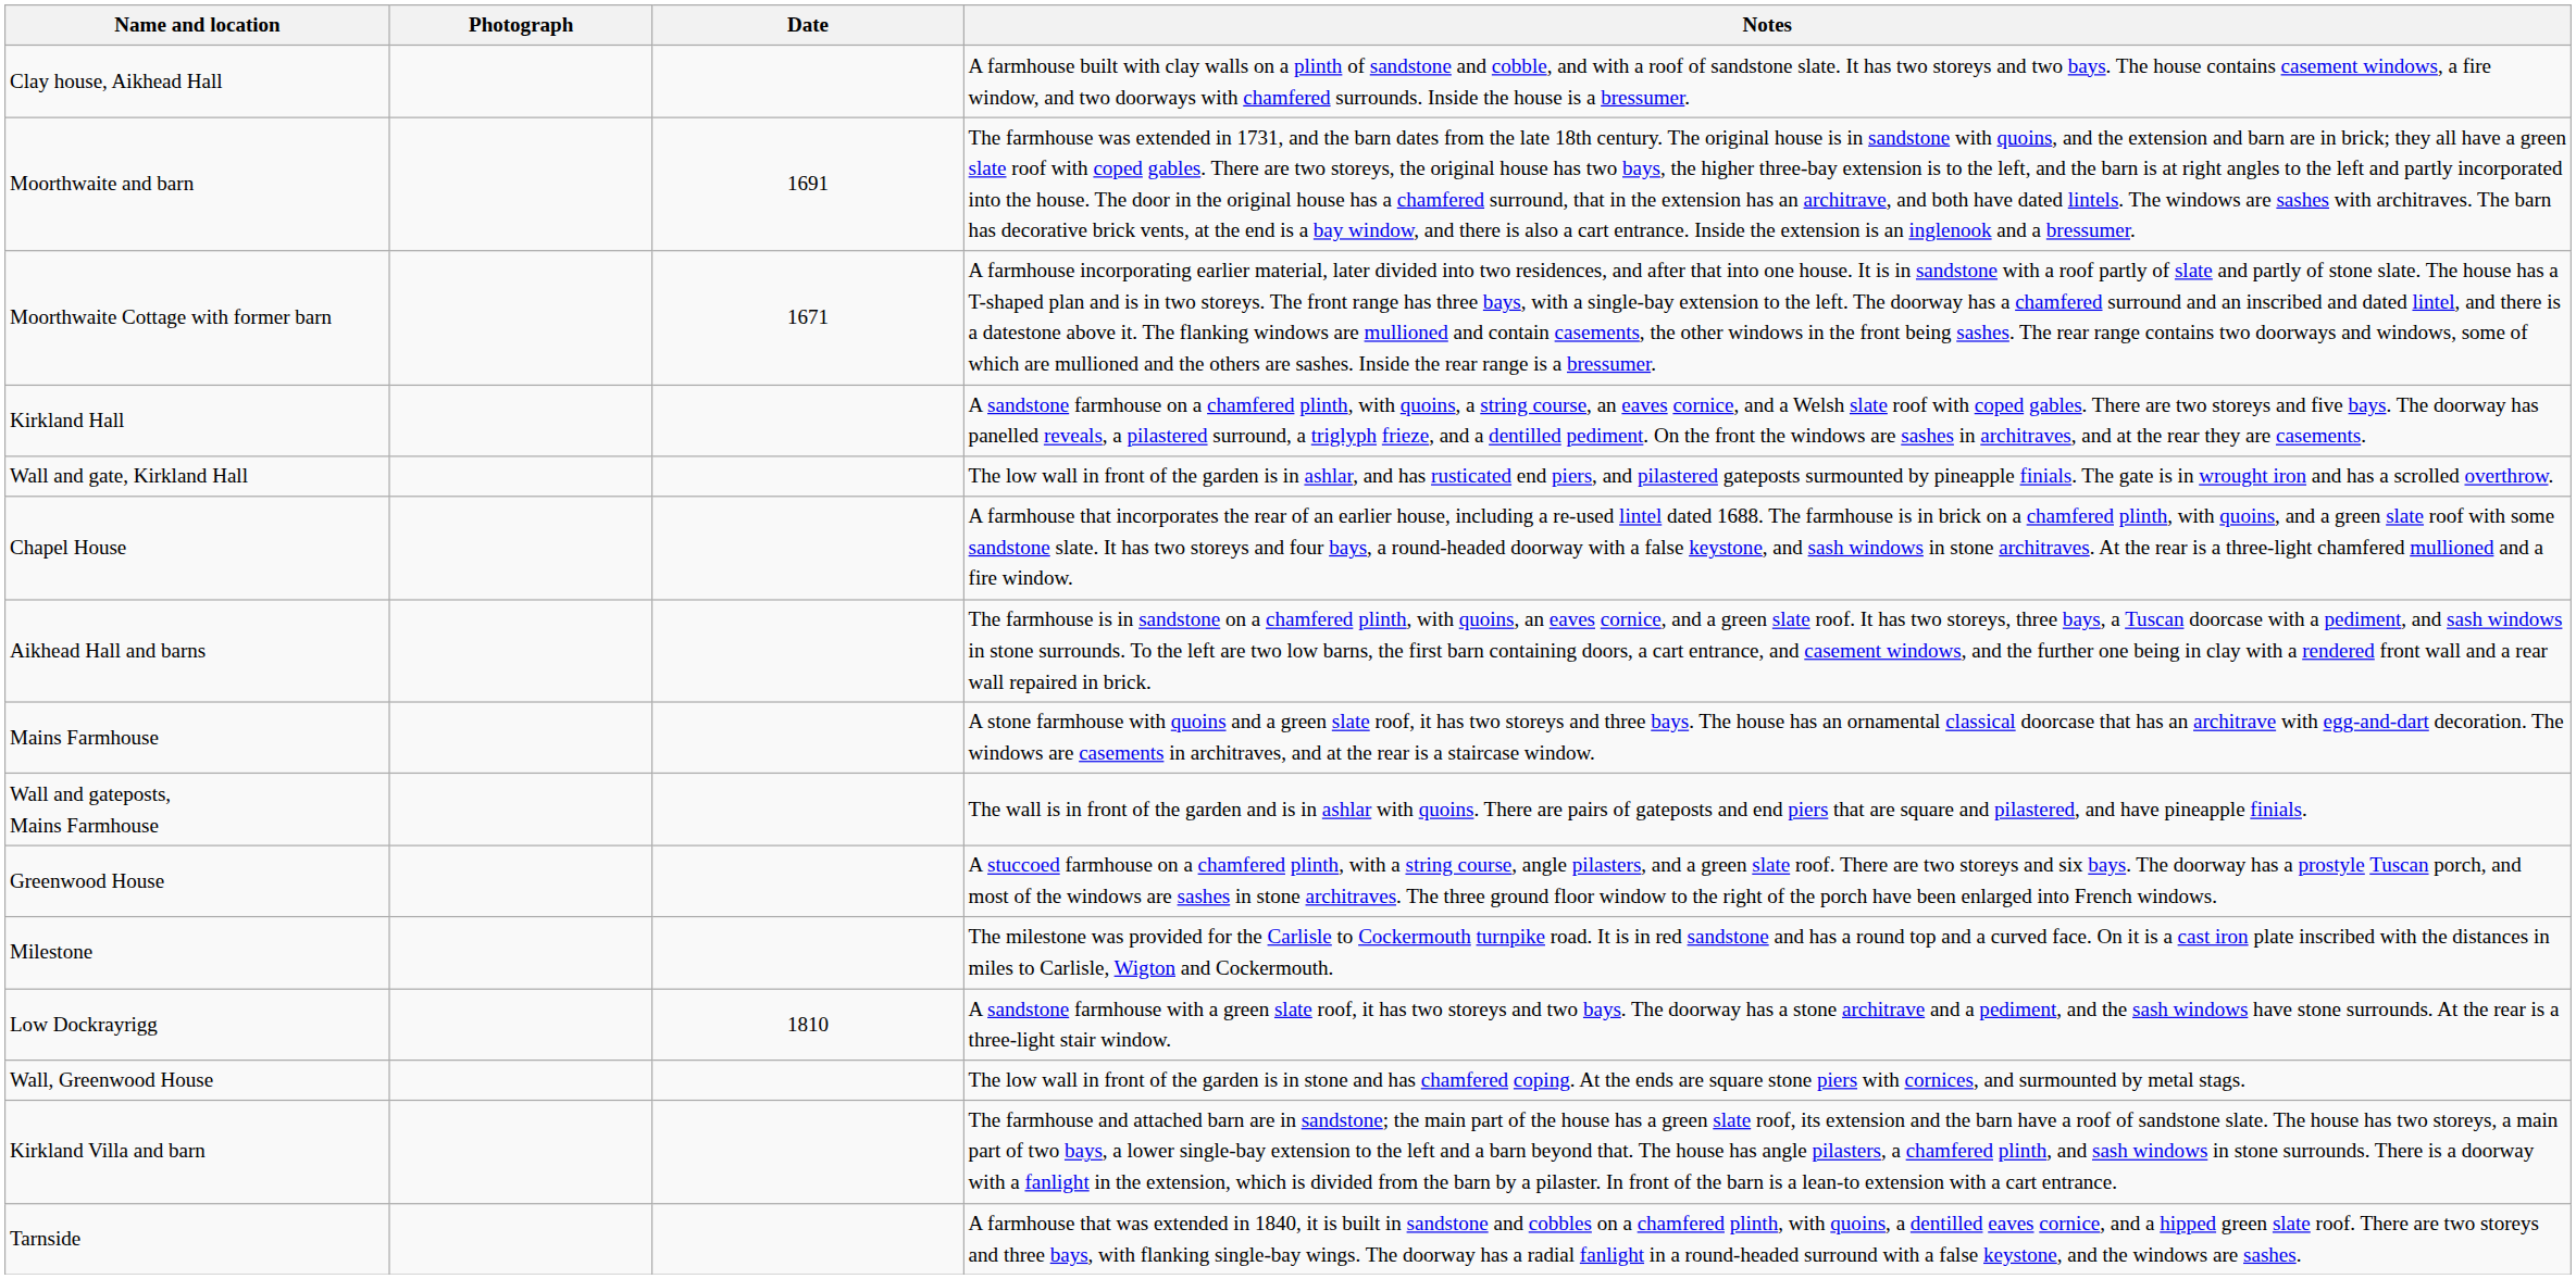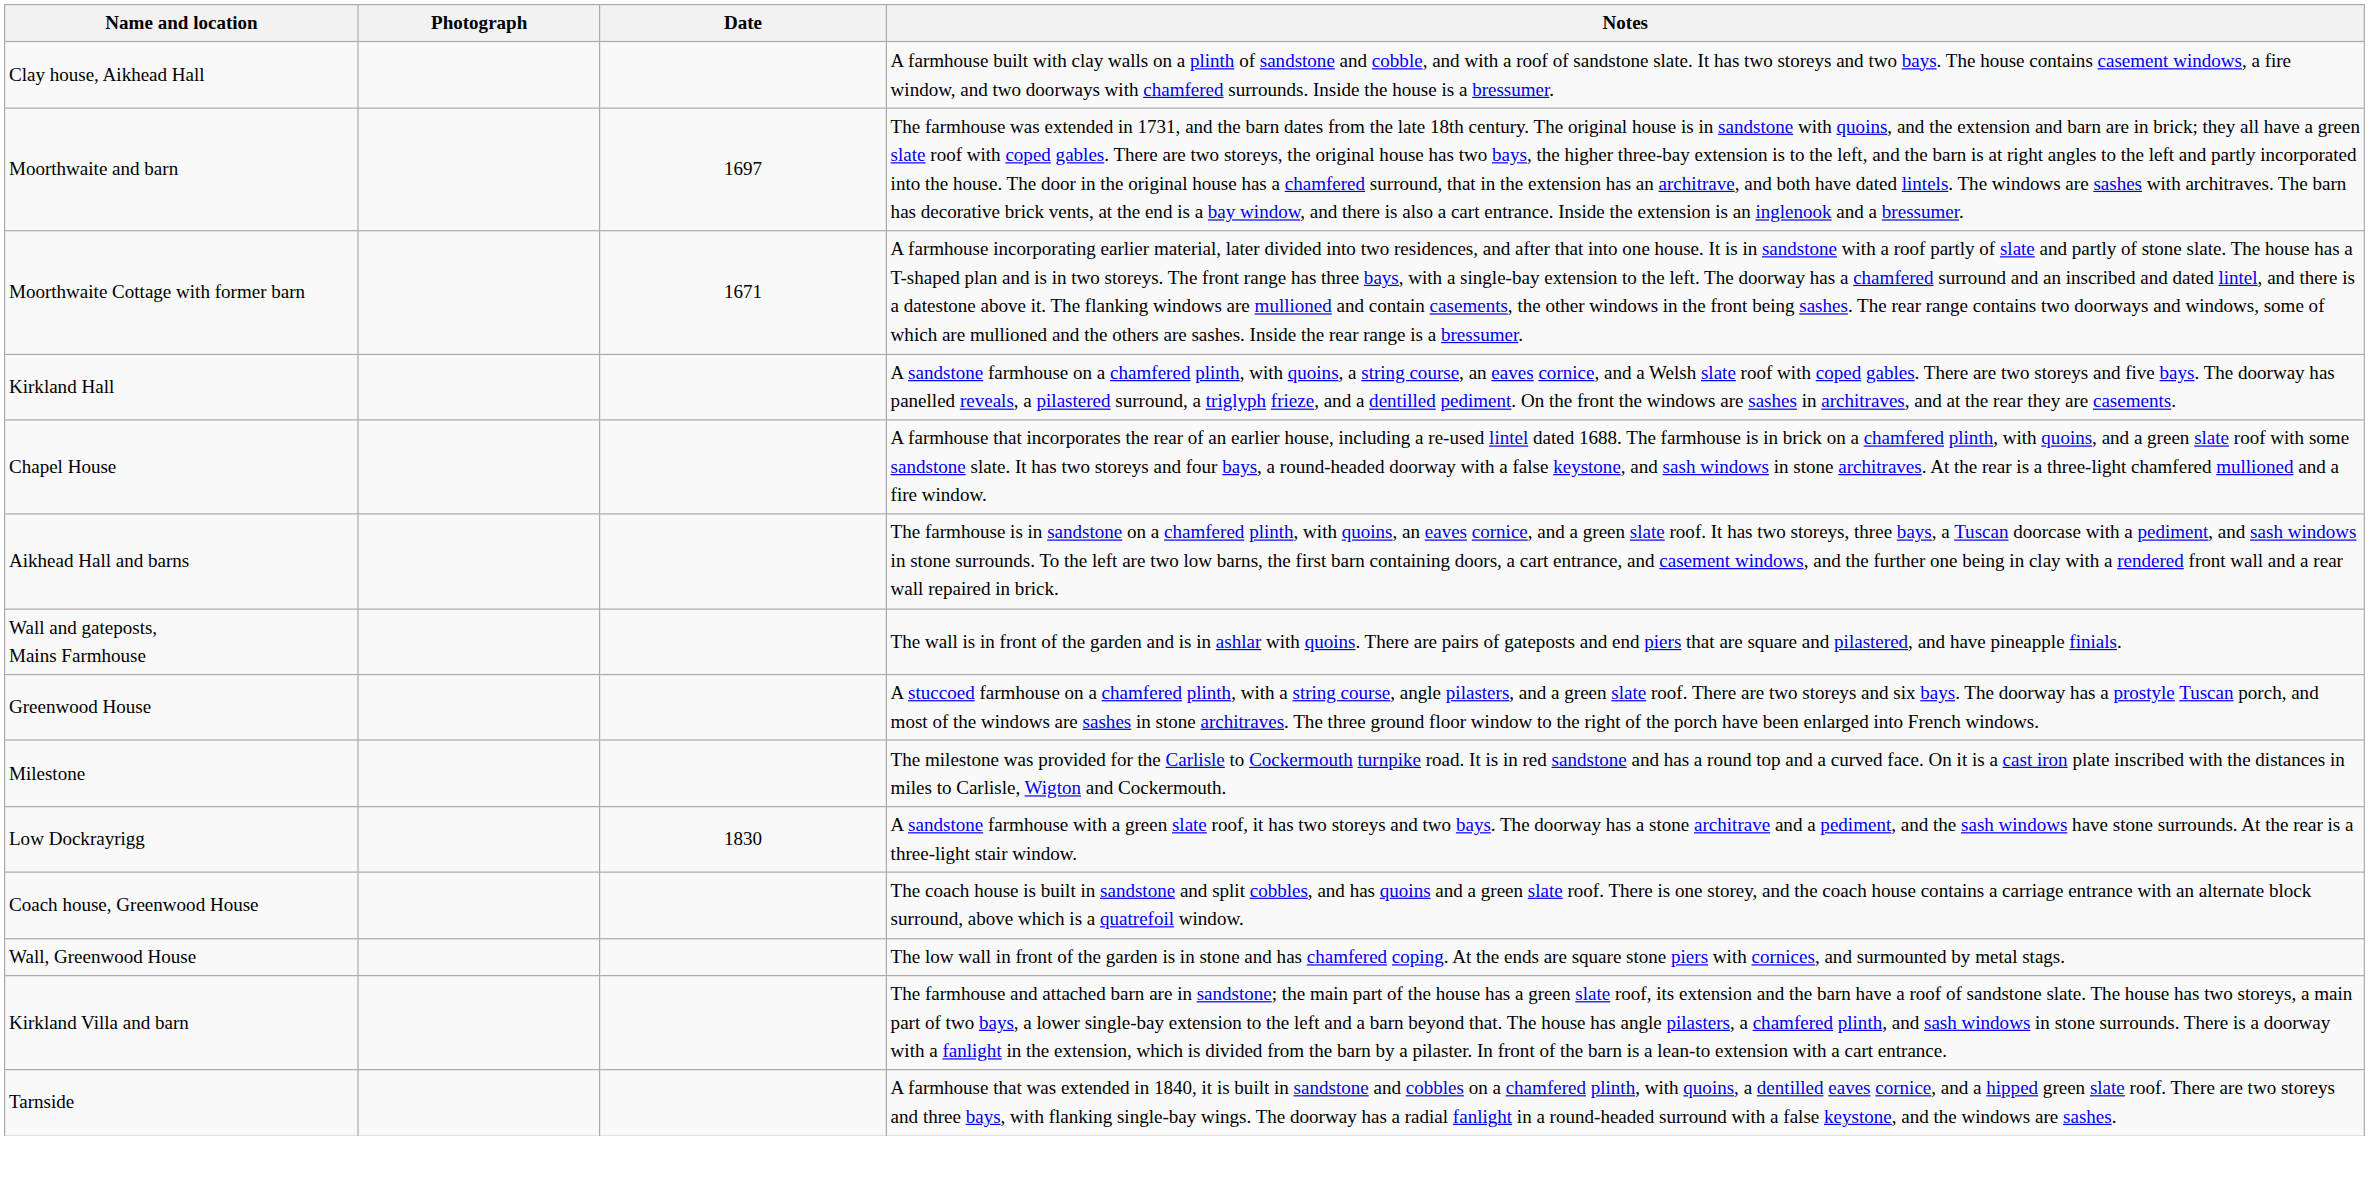 <table class="wikitable sortable plainrowheaders" style="width:100%;border:0px;text-align:left;line-height:150%;">
 <tr>
 <th scope="col"  style="width:150px">Name and location</th>
 <th scope="col"  style="width:100px" class="unsortable">Photograph</th>
 <th scope="col"  style="width:120px">Date</th>
 <th scope="col"  style="width:650px" class="unsortable">Notes</th>
 </tr>
 <tr>
 <td>Clay house, Aikhead Hall<br><small></small></td>
 <td></td>
 <td align="center"></td>
 <td>A farmhouse built with clay walls on a <a href='#'>plinth</a> of <a href='#'>sandstone</a> and <a href='#'>cobble</a>, and with a roof of sandstone slate.  It has two storeys and two <a href='#'>bays</a>.  The house contains <a href='#'>casement windows</a>, a fire window, and two doorways with <a href='#'>chamfered</a> surrounds.  Inside the house is a <a href='#'>bressumer</a>.</td>
 </tr>
 <tr>
 <td>Moorthwaite and barn<br><small></small></td>
 <td></td>
-<td align="center">1691</td>
+<td align="center">1697</td>
 <td>The farmhouse was extended in 1731, and the barn dates from the late 18th century.  The original house is in <a href='#'>sandstone</a> with <a href='#'>quoins</a>, and the extension and barn are in brick; they all have a green <a href='#'>slate</a> roof with <a href='#'>coped</a> <a href='#'>gables</a>.  There are two storeys, the original house has two <a href='#'>bays</a>, the higher three-bay extension is to the left, and the barn is at right angles to the left and partly incorporated into the house.  The door in the original house has a <a href='#'>chamfered</a> surround, that in the extension has an <a href='#'>architrave</a>, and both have dated <a href='#'>lintels</a>.  The windows are <a href='#'>sashes</a> with architraves.  The barn has decorative brick vents, at the end is a <a href='#'>bay window</a>, and there is also a cart entrance.  Inside the extension is an <a href='#'>inglenook</a> and a <a href='#'>bressumer</a>.</td>
 </tr>
 <tr>
 <td>Moorthwaite Cottage with former barn<br><small></small></td>
 <td></td>
 <td align="center">1671</td>
 <td>A farmhouse incorporating earlier material, later divided into two residences, and after that into one house.  It is in <a href='#'>sandstone</a> with a roof partly of <a href='#'>slate</a> and partly of stone slate.  The house has a T-shaped plan and is in two storeys.  The front range has three <a href='#'>bays</a>, with a single-bay extension to the left.  The doorway has a <a href='#'>chamfered</a> surround and an inscribed and dated <a href='#'>lintel</a>, and there is a datestone above it.  The flanking windows are <a href='#'>mullioned</a> and contain <a href='#'>casements</a>, the other windows in the front being <a href='#'>sashes</a>.  The rear range contains two doorways and windows, some of which are mullioned and the others are sashes.  Inside the rear range is a <a href='#'>bressumer</a>.</td>
 </tr>
 <tr>
 <td>Kirkland Hall<br><small></small></td>
 <td></td>
 <td align="center"></td>
 <td>A <a href='#'>sandstone</a> farmhouse on a <a href='#'>chamfered</a> <a href='#'>plinth</a>, with <a href='#'>quoins</a>, a <a href='#'>string course</a>, an <a href='#'>eaves</a> <a href='#'>cornice</a>, and a Welsh <a href='#'>slate</a> roof with <a href='#'>coped</a> <a href='#'>gables</a>.  There are two storeys and five <a href='#'>bays</a>.  The doorway has panelled <a href='#'>reveals</a>, a <a href='#'>pilastered</a> surround, a <a href='#'>triglyph</a> <a href='#'>frieze</a>, and a <a href='#'>dentilled</a> <a href='#'>pediment</a>.  On the front the windows are <a href='#'>sashes</a> in <a href='#'>architraves</a>, and at the rear they are <a href='#'>casements</a>.</td>
 </tr>
 <tr>
-<td>Wall and gate, Kirkland Hall<br><small></small></td>
-<td></td>
-<td align="center"></td>
-<td>The low wall in front of the garden is in <a href='#'>ashlar</a>, and has <a href='#'>rusticated</a> end <a href='#'>piers</a>, and <a href='#'>pilastered</a> gateposts surmounted by pineapple <a href='#'>finials</a>.  The gate is in <a href='#'>wrought iron</a> and has a scrolled <a href='#'>overthrow</a>.</td>
-</tr>
-<tr>
 <td>Chapel House<br><small></small></td>
 <td></td>
 <td align="center"></td>
 <td>A farmhouse that incorporates the rear of an earlier house, including a re-used <a href='#'>lintel</a> dated 1688.  The farmhouse is in brick on a <a href='#'>chamfered</a> <a href='#'>plinth</a>, with <a href='#'>quoins</a>, and a green <a href='#'>slate</a> roof with some <a href='#'>sandstone</a> slate.  It has two storeys and four <a href='#'>bays</a>, a round-headed doorway with a false <a href='#'>keystone</a>, and <a href='#'>sash windows</a> in stone <a href='#'>architraves</a>.  At the rear is a three-light chamfered <a href='#'>mullioned</a> and a fire window.</td>
 </tr>
 <tr>
 <td>Aikhead Hall and barns<br><small></small></td>
 <td></td>
 <td align="center"></td>
 <td>The farmhouse is in <a href='#'>sandstone</a> on a <a href='#'>chamfered</a> <a href='#'>plinth</a>, with <a href='#'>quoins</a>, an <a href='#'>eaves</a> <a href='#'>cornice</a>, and a green <a href='#'>slate</a> roof.  It has two storeys, three <a href='#'>bays</a>, a <a href='#'>Tuscan</a> doorcase with a <a href='#'>pediment</a>, and <a href='#'>sash windows</a> in stone surrounds.  To the left are two low barns, the first barn containing doors, a cart entrance, and <a href='#'>casement windows</a>, and the further one being in clay with a <a href='#'>rendered</a> front wall and a rear wall repaired in brick.</td>
-</tr>
-<tr>
-<td>Mains Farmhouse<br><small></small></td>
-<td></td>
-<td align="center"></td>
-<td>A stone farmhouse with <a href='#'>quoins</a> and a green <a href='#'>slate</a> roof, it has two storeys and three <a href='#'>bays</a>.  The house has an ornamental <a href='#'>classical</a> doorcase that has an <a href='#'>architrave</a> with <a href='#'>egg-and-dart</a> decoration.  The windows are <a href='#'>casements</a> in architraves, and at the rear is a staircase window.</td>
 </tr>
 <tr>
 <td>Wall and gateposts,<br>Mains Farmhouse<br><small></small></td>
 <td></td>
 <td align="center"></td>
 <td>The wall is in front of the garden and is in <a href='#'>ashlar</a> with <a href='#'>quoins</a>.  There are pairs of gateposts and end <a href='#'>piers</a> that are square and <a href='#'>pilastered</a>, and have pineapple <a href='#'>finials</a>.</td>
 </tr>
 <tr>
 <td>Greenwood House<br><small></small></td>
 <td></td>
 <td align="center"></td>
 <td>A <a href='#'>stuccoed</a> farmhouse on a <a href='#'>chamfered</a> <a href='#'>plinth</a>, with a <a href='#'>string course</a>, angle <a href='#'>pilasters</a>, and a green <a href='#'>slate</a> roof.  There are two storeys and six <a href='#'>bays</a>.  The doorway has a <a href='#'>prostyle</a> <a href='#'>Tuscan</a> porch, and most of the windows are <a href='#'>sashes</a> in stone <a href='#'>architraves</a>.  The three ground floor window to the right of the porch have been enlarged into French windows.</td>
 </tr>
 <tr>
 <td>Milestone<br><small></small></td>
 <td></td>
 <td align="center"></td>
 <td>The milestone was provided for the <a href='#'>Carlisle</a> to <a href='#'>Cockermouth</a> <a href='#'>turnpike</a> road.  It is in red <a href='#'>sandstone</a> and has a round top and a curved face.  On it is a <a href='#'>cast iron</a> plate inscribed with the distances in miles to Carlisle, <a href='#'>Wigton</a> and Cockermouth.</td>
 </tr>
 <tr>
 <td>Low Dockrayrigg<br><small></small></td>
 <td></td>
-<td align="center">1810</td>
+<td align="center">1830</td>
 <td>A <a href='#'>sandstone</a> farmhouse with a green <a href='#'>slate</a> roof, it has two storeys and two <a href='#'>bays</a>.  The doorway has a stone <a href='#'>architrave</a> and a <a href='#'>pediment</a>, and the <a href='#'>sash windows</a> have stone surrounds.  At the rear is a three-light stair window.</td>
+</tr>
+<tr>
+<td>Coach house, Greenwood House<br><small></small></td>
+<td></td>
+<td align="center"></td>
+<td>The coach house is built in <a href='#'>sandstone</a> and split <a href='#'>cobbles</a>, and has <a href='#'>quoins</a> and a green <a href='#'>slate</a> roof.  There is one storey, and the coach house contains a carriage entrance with an alternate block surround, above which is a <a href='#'>quatrefoil</a> window.</td>
 </tr>
 <tr>
 <td>Wall, Greenwood House<br><small></small></td>
 <td></td>
 <td align="center"></td>
 <td>The low wall in front of the garden is in stone and has <a href='#'>chamfered</a> <a href='#'>coping</a>.  At the ends are square stone <a href='#'>piers</a> with <a href='#'>cornices</a>, and surmounted by metal stags.</td>
 </tr>
 <tr>
 <td>Kirkland Villa and barn<br><small></small></td>
 <td></td>
 <td align="center"></td>
 <td>The farmhouse and attached barn are in <a href='#'>sandstone</a>; the main part of the house has a green <a href='#'>slate</a> roof, its extension and the barn have a roof of sandstone slate.  The house has two storeys, a main part of two <a href='#'>bays</a>, a lower single-bay extension to the left and a barn beyond that.  The house has angle <a href='#'>pilasters</a>, a <a href='#'>chamfered</a> <a href='#'>plinth</a>, and <a href='#'>sash windows</a> in stone surrounds.  There is a doorway with a <a href='#'>fanlight</a> in the extension, which is divided from the barn by a pilaster.  In front of the barn is a lean-to extension with a cart entrance.</td>
 </tr>
 <tr>
 <td>Tarnside<br><small></small></td>
 <td></td>
 <td align="center"></td>
 <td>A farmhouse that was extended in 1840, it is built in <a href='#'>sandstone</a> and <a href='#'>cobbles</a> on a <a href='#'>chamfered</a> <a href='#'>plinth</a>, with <a href='#'>quoins</a>, a <a href='#'>dentilled</a> <a href='#'>eaves</a> <a href='#'>cornice</a>, and a <a href='#'>hipped</a> green <a href='#'>slate</a> roof.  There are two storeys and three <a href='#'>bays</a>, with flanking single-bay wings.  The doorway has a radial <a href='#'>fanlight</a> in a round-headed surround with a false <a href='#'>keystone</a>, and the windows are <a href='#'>sashes</a>.</td>
 </tr>
 <tr>
 </tr>
 </table>
